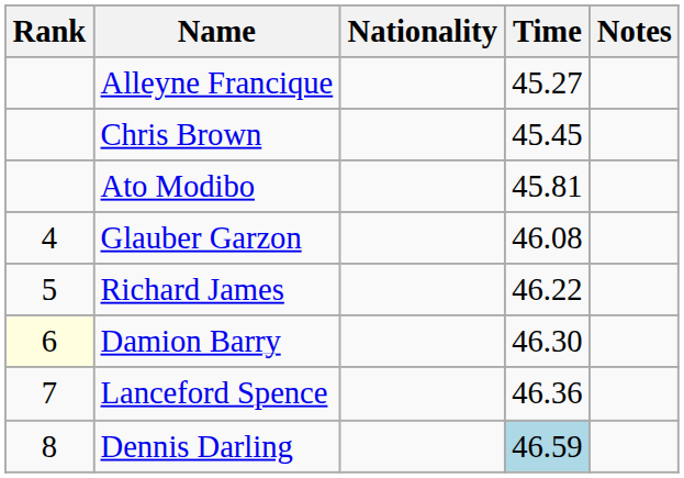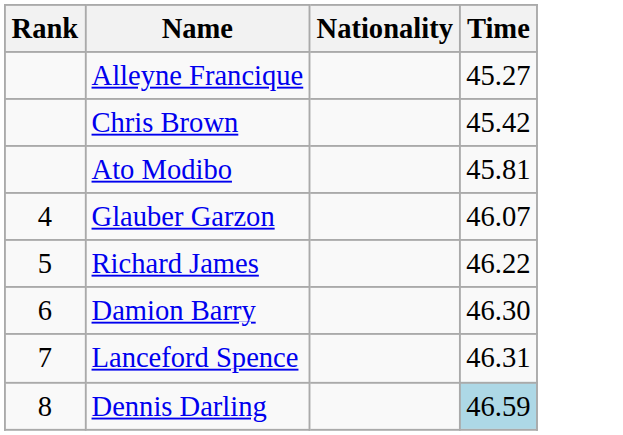 <table class="wikitable sortable" style="text-align:center;font-size:95%">
 <tr>
 <th>Rank</th>
 <th>Name</th>
 <th>Nationality</th>
 <th>Time</th>
-<th>Notes</th>
 </tr>
 <tr>
 <td></td>
 <td align=left><a href='#'>Alleyne Francique</a></td>
 <td align=left></td>
 <td>45.27</td>
-<td></td>
 </tr>
 <tr>
 <td></td>
 <td align=left><a href='#'>Chris Brown</a></td>
 <td align=left></td>
-<td>45.45</td>
-<td></td>
+<td>45.42</td>
 </tr>
 <tr>
 <td></td>
 <td align=left><a href='#'>Ato Modibo</a></td>
 <td align=left></td>
 <td>45.81</td>
-<td></td>
 </tr>
 <tr>
 <td>4</td>
 <td align=left><a href='#'>Glauber Garzon</a></td>
 <td align=left></td>
-<td>46.08</td>
-<td></td>
+<td>46.07</td>
 </tr>
 <tr>
 <td>5</td>
 <td align=left><a href='#'>Richard James</a></td>
 <td align=left></td>
 <td>46.22</td>
-<td></td>
 </tr>
 <tr>
-<td style="background: lightyellow;">6</td>
+<td>6</td>
 <td align=left><a href='#'>Damion Barry</a></td>
 <td align=left></td>
 <td>46.30</td>
-<td></td>
 </tr>
 <tr>
 <td>7</td>
 <td align=left><a href='#'>Lanceford Spence</a></td>
 <td align=left></td>
-<td>46.36</td>
-<td></td>
+<td>46.31</td>
 </tr>
 <tr>
 <td>8</td>
 <td align=left><a href='#'>Dennis Darling</a></td>
 <td align=left></td>
 <td style="background: lightblue;">46.59</td>
-<td></td>
 </tr>
 </table>
